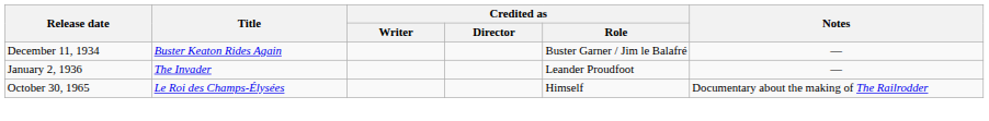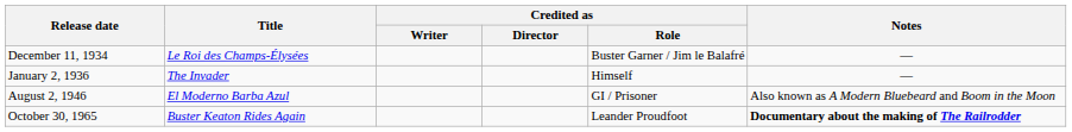 <table class=wikitable style="text-align:center">
 <tr>
 <th style="width:15%;" rowspan="2">Release date</th>
 <th style="width:20%;" rowspan="2">Title</th>
 <th colspan=3>Credited as</th>
 <th rowspan=2>Notes</th>
 </tr>
 <tr>
 <th style="width:10%;">Writer</th>
 <th style="width:10%;">Director</th>
 <th style="width:15%;">Role</th>
 </tr>
 <tr>
 <td align=left>December 11, 1934</td>
-<td align=left><em><a href='#'>Buster Keaton Rides Again</a></em></td>
+<td align=left><em><a href='#'>Le Roi des Champs-Élysées</a></em></td>
 <td></td>
 <td></td>
 <td align=left>Buster Garner / Jim le Balafré</td>
 <td>—</td>
 </tr>
 <tr>
 <td align=left>January 2, 1936</td>
 <td align=left><em><a href='#'>The Invader</a></em></td>
 <td></td>
 <td></td>
-<td align=left>Leander Proudfoot</td>
+<td align=left>Himself</td>
 <td>—</td>
 </tr>
 <tr>
-<td align=left>October 30, 1965</td>
-<td align=left><em><a href='#'>Le Roi des Champs-Élysées</a></em></td>
+<td align=left>August 2, 1946</td>
+<td align=left><em><a href='#'>El Moderno Barba Azul</a></em></td>
 <td></td>
 <td></td>
-<td align=left>Himself</td>
-<td align=left>Documentary about the making of <em><a href='#'>The Railrodder</a></em></td>
+<td align=left>GI / Prisoner</td>
+<td align=left>Also known as <em>A Modern Bluebeard</em> and <em>Boom in the Moon</em></td>
+</tr>
+<tr>
+<td align=left>October 30, 1965</td>
+<td align=left><em><a href='#'>Buster Keaton Rides Again</a></em></td>
+<td></td>
+<td></td>
+<td align=left>Leander Proudfoot</td>
+<td align=left><strong>Documentary about the making of <em><a href='#'>The Railrodder</a></em></strong></td>
 </tr>
 </table>
